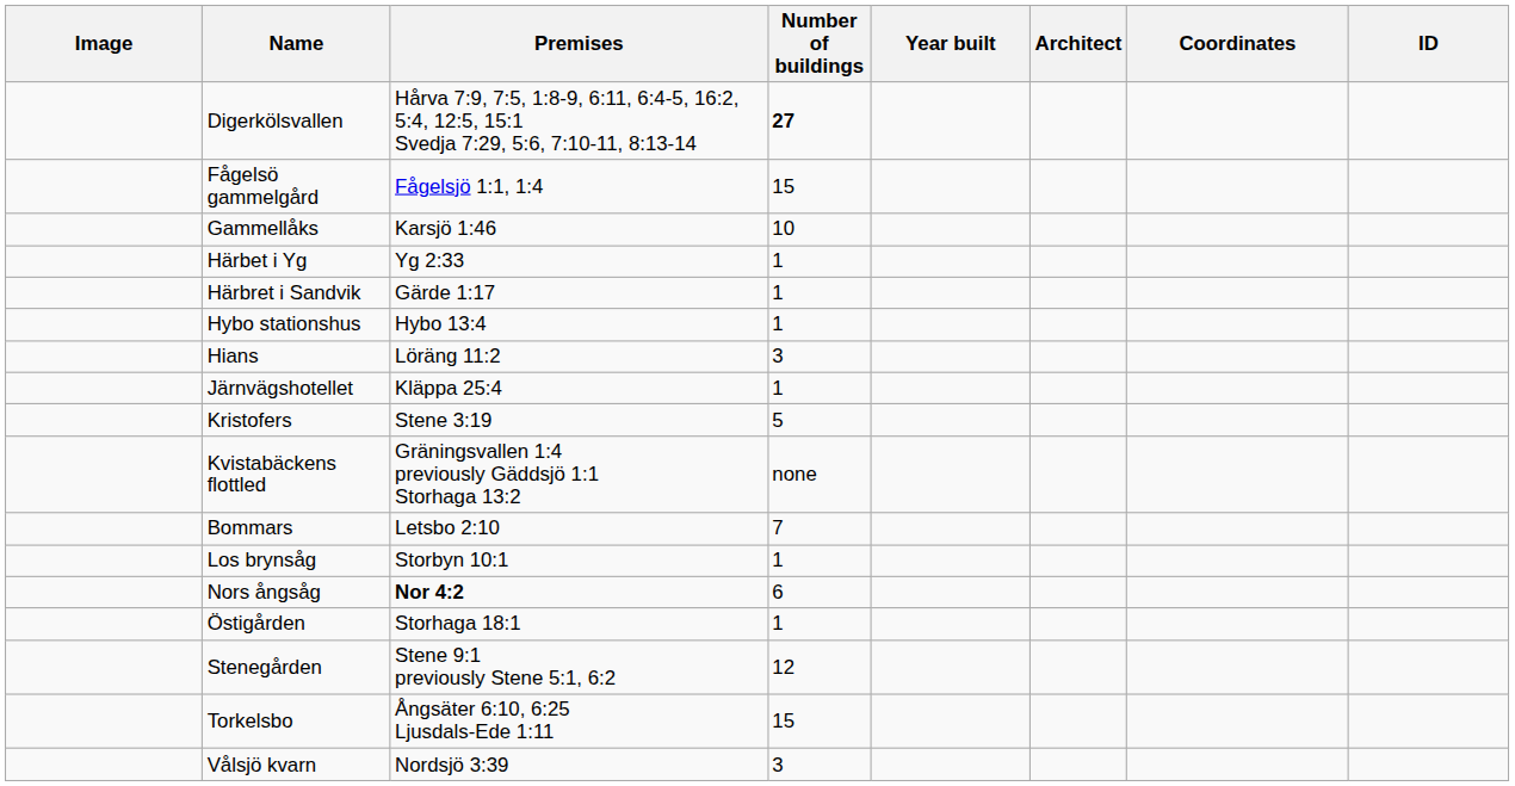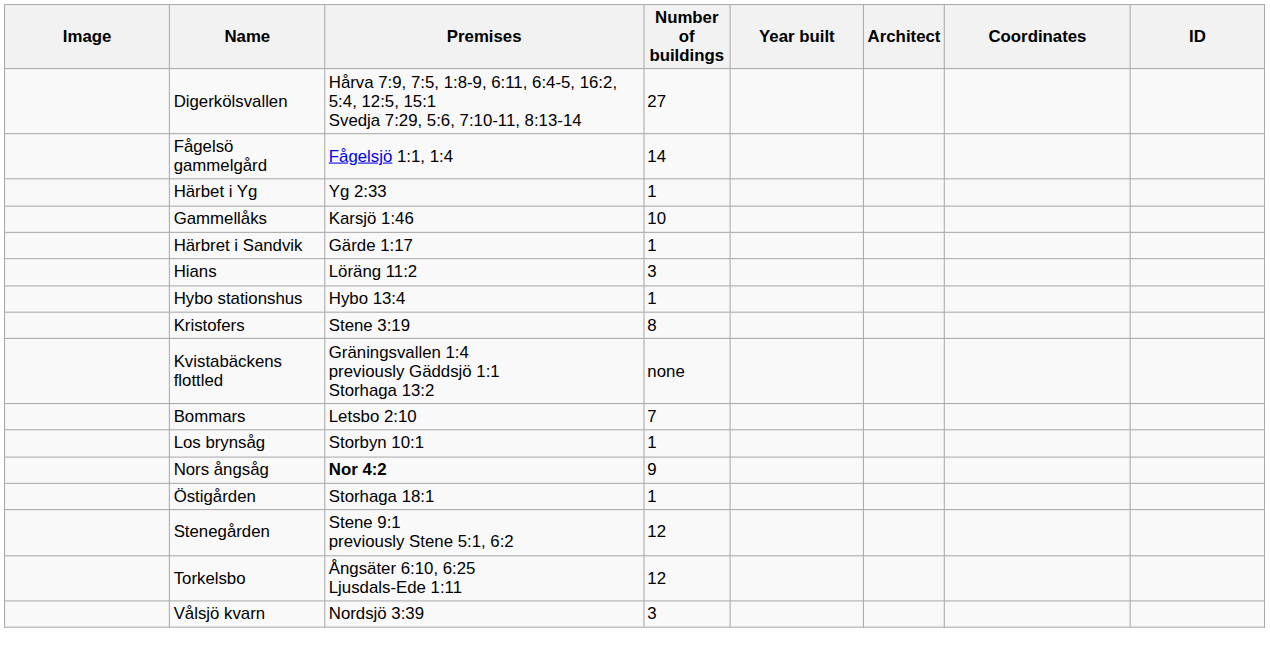 <table class="wikitable" width="95%">
 <tr>
 <th width="150">Image</th>
 <th>Name</th>
 <th>Premises</th>
 <th width="75">Number of<br>buildings</th>
 <th width="120">Year built</th>
 <th>Architect</th>
 <th width="170">Coordinates</th>
 <th width="120">ID</th>
 </tr>
 <tr>
 <td></td>
 <td>Digerkölsvallen</td>
 <td>Hårva 7:9, 7:5, 1:8-9, 6:11, 6:4-5, 16:2, 5:4, 12:5, 15:1<br>Svedja 7:29, 5:6, 7:10-11, 8:13-14</td>
-<td><strong>27</strong></td>
+<td>27</td>
 <td></td>
 <td></td>
 <td></td>
 <td></td>
 </tr>
 <tr>
 <td></td>
 <td>Fågelsö gammelgård</td>
 <td><a href='#'>Fågelsjö</a> 1:1, 1:4</td>
-<td>15</td>
+<td>14</td>
+<td></td>
+<td></td>
+<td></td>
+<td></td>
+</tr>
+<tr>
+<td></td>
+<td Härbret i Yg>Härbet i Yg</td>
+<td>Yg 2:33</td>
+<td>1</td>
 <td></td>
 <td></td>
 <td></td>
 <td></td>
 </tr>
 <tr>
 <td></td>
 <td>Gammellåks</td>
 <td>Karsjö 1:46</td>
 <td>10</td>
 <td></td>
 <td></td>
 <td></td>
 <td></td>
 </tr>
 <tr>
 <td></td>
-<td Härbret i Yg>Härbet i Yg</td>
-<td>Yg 2:33</td>
-<td>1</td>
-<td></td>
-<td></td>
-<td></td>
-<td></td>
-</tr>
-<tr>
-<td></td>
 <td Medeltida härbre i Sandvik>Härbret i Sandvik</td>
 <td>Gärde 1:17</td>
-<td>1</td>
-<td></td>
-<td></td>
-<td></td>
-<td></td>
-</tr>
-<tr>
-<td></td>
-<td Hybo station>Hybo stationshus</td>
-<td>Hybo 13:4</td>
 <td>1</td>
 <td></td>
 <td></td>
 <td></td>
 <td></td>
 </tr>
 <tr>
 <td></td>
 <td Linskäkten vid Hians i Löräng>Hians</td>
 <td>Löräng 11:2</td>
 <td>3</td>
 <td></td>
 <td></td>
 <td></td>
 <td></td>
 </tr>
 <tr>
 <td></td>
-<td Järnvägshotellet i Ljusdal>Järnvägshotellet</td>
-<td>Kläppa 25:4</td>
+<td Hybo station>Hybo stationshus</td>
+<td>Hybo 13:4</td>
 <td>1</td>
 <td></td>
 <td></td>
 <td></td>
 <td></td>
 </tr>
 <tr>
 <td></td>
 <td>Kristofers</td>
 <td>Stene 3:19</td>
-<td>5</td>
+<td>8</td>
 <td></td>
 <td></td>
 <td></td>
 <td></td>
 </tr>
 <tr>
 <td></td>
 <td>Kvistabäckens flottled</td>
 <td>Gräningsvallen 1:4<br>previously Gäddsjö 1:1<br>Storhaga 13:2</td>
 <td>none</td>
 <td></td>
 <td></td>
 <td></td>
 <td></td>
 </tr>
 <tr>
 <td></td>
 <td>Bommars</td>
 <td>Letsbo 2:10</td>
 <td>7</td>
 <td></td>
 <td></td>
 <td></td>
 <td></td>
 </tr>
 <tr>
 <td></td>
 <td Brynsågen i Los>Los brynsåg</td>
 <td>Storbyn 10:1</td>
 <td>1</td>
 <td></td>
 <td></td>
 <td></td>
 <td></td>
 </tr>
 <tr>
 <td></td>
 <td>Nors ångsåg</td>
 <td><strong>Nor 4:2</strong></td>
-<td>6</td>
+<td>9</td>
 <td></td>
 <td></td>
 <td></td>
 <td></td>
 </tr>
 <tr>
 <td></td>
 <td Östigården i Ytteryg>Östigården</td>
 <td>Storhaga 18:1</td>
 <td>1</td>
 <td></td>
 <td></td>
 <td></td>
 <td></td>
 </tr>
 <tr>
 <td></td>
 <td Stenegård>Stenegården</td>
 <td>Stene 9:1<br>previously Stene 5:1, 6:2</td>
 <td>12</td>
 <td></td>
 <td></td>
 <td></td>
 <td></td>
 </tr>
 <tr>
 <td></td>
 <td Torkelsbo fäbod>Torkelsbo</td>
 <td>Ångsäter 6:10, 6:25<br>Ljusdals-Ede 1:11</td>
-<td>15</td>
+<td>12</td>
 <td></td>
 <td></td>
 <td></td>
 <td></td>
 </tr>
 <tr>
 <td></td>
 <td>Vålsjö kvarn</td>
 <td>Nordsjö 3:39</td>
 <td>3</td>
 <td></td>
 <td></td>
 <td></td>
 <td></td>
 </tr>
 </table>
